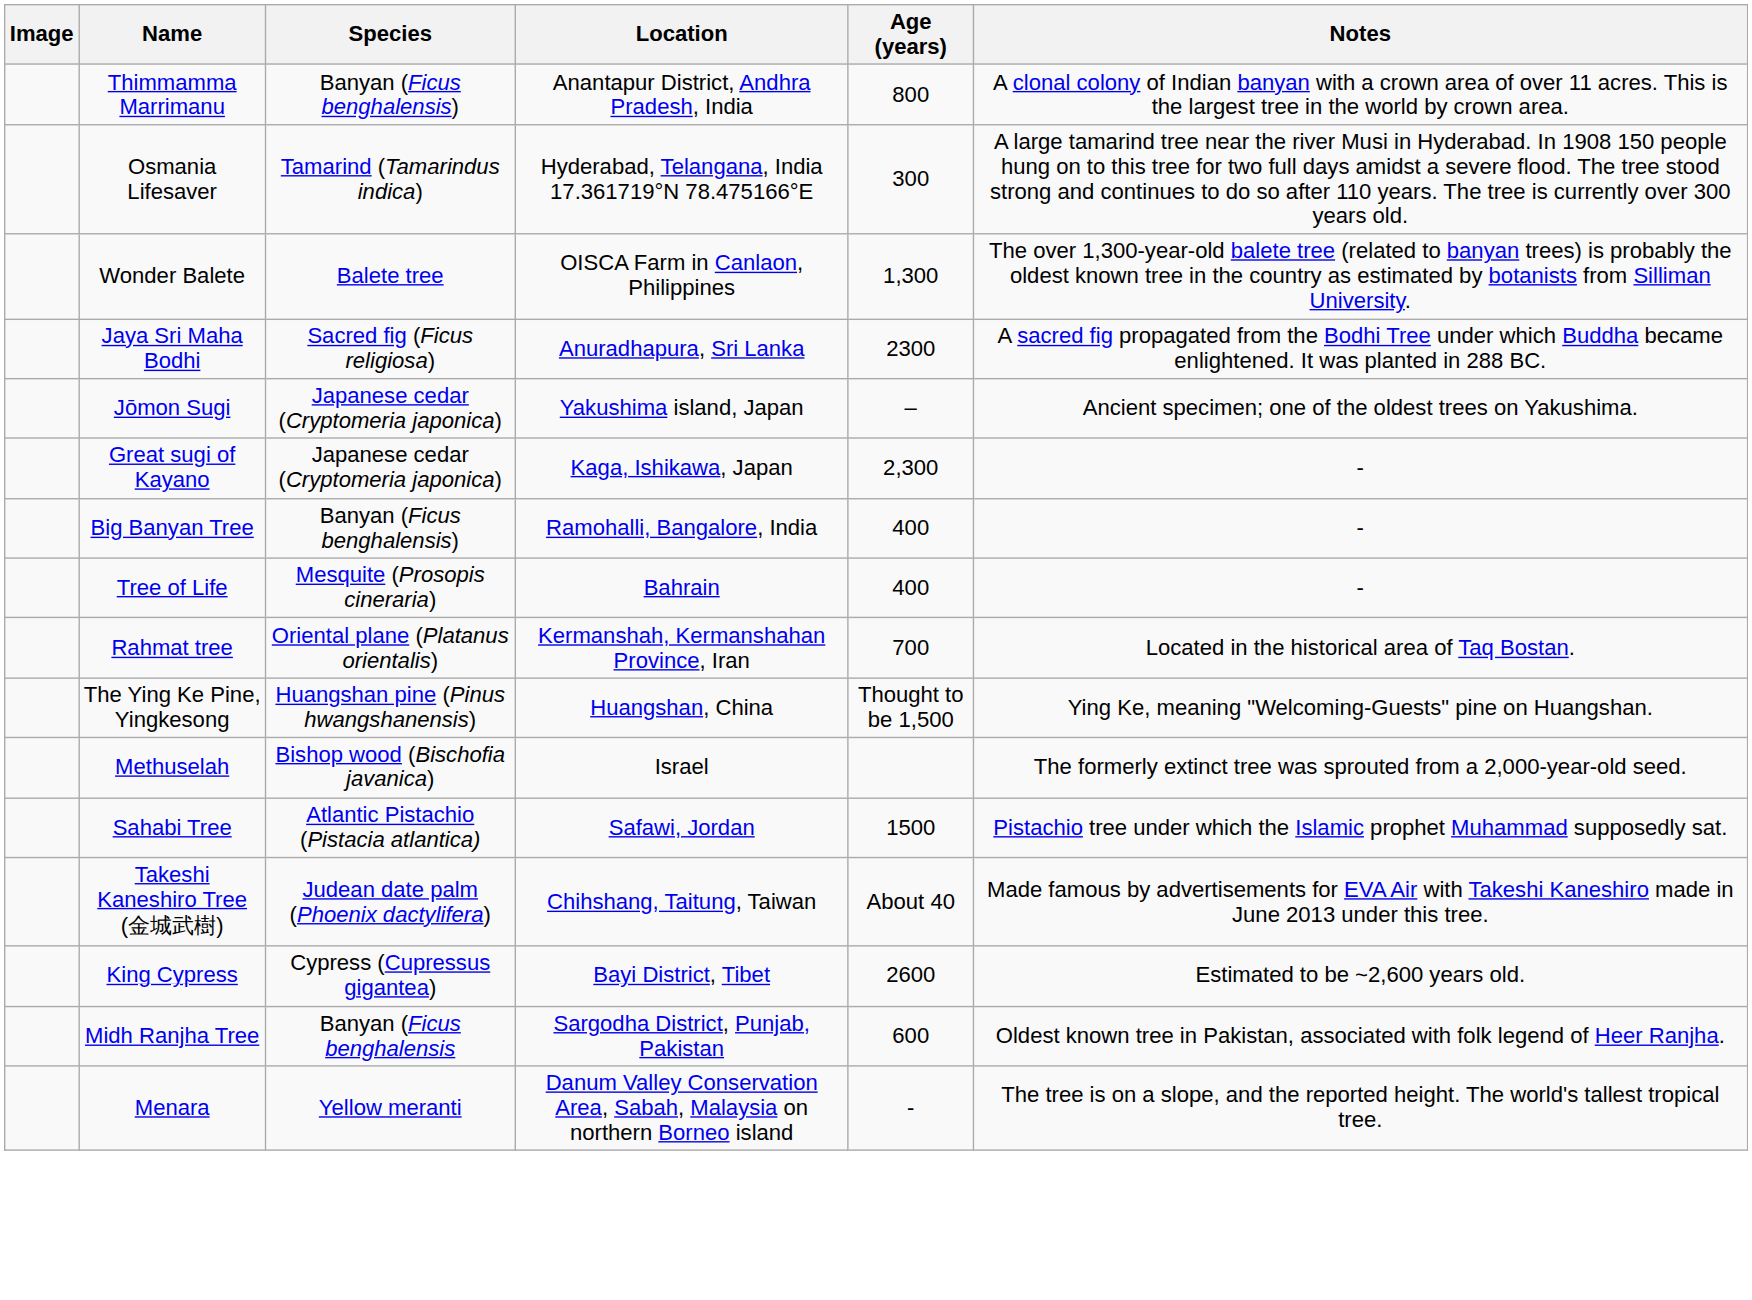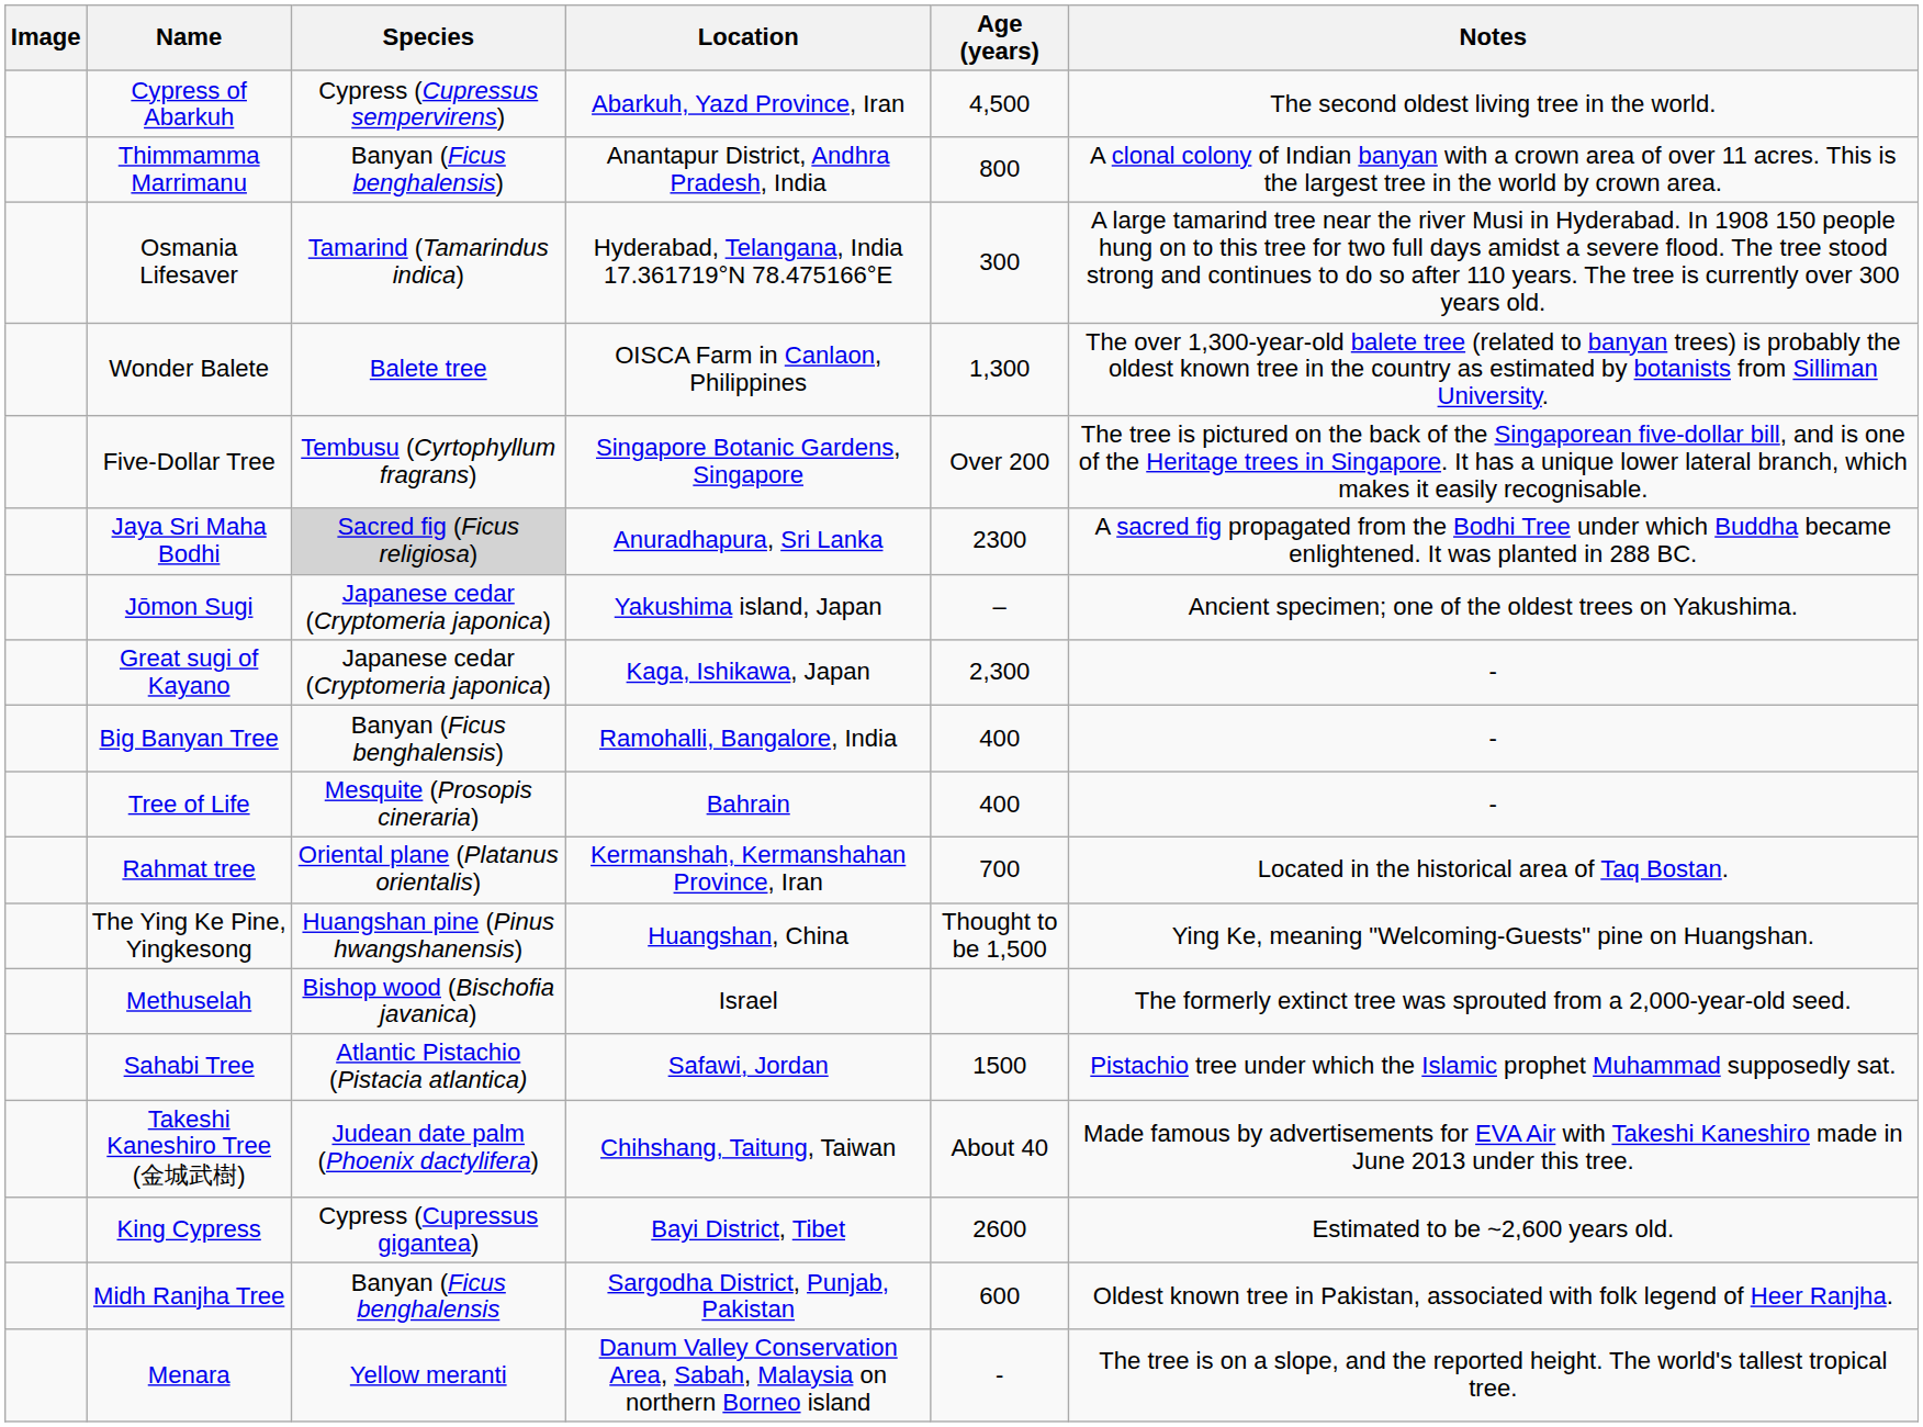 <table class="sortable wikitable" style="text-align:center; width:100%;">
 <tr>
 <th>Image</th>
 <th>Name</th>
 <th>Species</th>
 <th>Location</th>
 <th>Age (years)</th>
 <th>Notes</th>
+</tr>
+<tr>
+<td></td>
+<td><a href='#'>Cypress of Abarkuh</a></td>
+<td>Cypress (<em><a href='#'>Cupressus sempervirens</a></em>)</td>
+<td><a href='#'>Abarkuh, Yazd Province</a>, Iran</td>
+<td>4,500</td>
+<td>The second oldest living tree in the world.</td>
 </tr>
 <tr>
 <td></td>
 <td><a href='#'>Thimmamma Marrimanu</a></td>
 <td>Banyan (<em><a href='#'>Ficus benghalensis</a></em>)</td>
 <td>Anantapur District, <a href='#'>Andhra Pradesh</a>, India <br><small> </small></td>
 <td>800</td>
 <td>A <a href='#'>clonal colony</a> of Indian <a href='#'>banyan</a> with a crown area of over 11 acres. This is the largest tree in the world by crown area.</td>
 </tr>
 <tr>
 <td></td>
 <td>Osmania Lifesaver</td>
 <td><a href='#'>Tamarind</a> (<em>Tamarindus indica</em>)</td>
 <td>Hyderabad, <a href='#'>Telangana</a>, India<br>17.361719°N 78.475166°E<br><small> </small></td>
 <td>300</td>
 <td>A large tamarind tree near the river Musi in Hyderabad. In 1908 150 people hung on to this tree for two full days amidst a severe flood. The tree stood strong and continues to do so after 110 years. The tree is currently over 300 years old.</td>
 </tr>
 <tr>
 <td></td>
 <td>Wonder Balete</td>
 <td><a href='#'>Balete tree</a></td>
 <td>OISCA Farm in <a href='#'>Canlaon</a>, Philippines</td>
 <td>1,300</td>
 <td>The over 1,300-year-old <a href='#'>balete tree</a> (related to <a href='#'>banyan</a> trees) is probably the oldest known tree in the country as estimated by <a href='#'>botanists</a> from <a href='#'>Silliman University</a>.</td>
 </tr>
 <tr>
 <td></td>
+<td>Five-Dollar Tree</td>
+<td><a href='#'>Tembusu</a> (<em>Cyrtophyllum fragrans</em>)</td>
+<td><a href='#'>Singapore Botanic Gardens</a>, <a href='#'>Singapore</a></td>
+<td>Over 200</td>
+<td>The tree is pictured on the back of the <a href='#'>Singaporean five-dollar bill</a>, and is one of the <a href='#'>Heritage trees in Singapore</a>. It has a unique lower lateral branch, which makes it easily recognisable.</td>
+</tr>
+<tr>
+<td></td>
 <td><a href='#'>Jaya Sri Maha Bodhi</a></td>
-<td><a href='#'>Sacred fig</a> (<em>Ficus religiosa</em>)</td>
+<td style="background: lightgrey;"><a href='#'>Sacred fig</a> (<em>Ficus religiosa</em>)</td>
 <td><a href='#'>Anuradhapura</a>, <a href='#'>Sri Lanka</a> <br><small> </small></td>
 <td>2300</td>
 <td>A <a href='#'>sacred fig</a> propagated from the <a href='#'>Bodhi Tree</a> under which <a href='#'>Buddha</a> became enlightened. It was planted in 288 BC.</td>
 </tr>
 <tr>
 <td></td>
 <td><a href='#'>Jōmon Sugi</a></td>
 <td><a href='#'>Japanese cedar</a> (<em>Cryptomeria japonica</em>)</td>
 <td><a href='#'>Yakushima</a> island, Japan <br><small> </small></td>
 <td>–</td>
 <td>Ancient specimen; one of the oldest trees on Yakushima.</td>
 </tr>
 <tr>
 <td></td>
 <td><a href='#'>Great sugi of Kayano</a></td>
 <td>Japanese cedar (<em>Cryptomeria japonica</em>)</td>
 <td><a href='#'>Kaga, Ishikawa</a>, Japan <br><small> </small></td>
 <td>2,300</td>
 <td>-</td>
 </tr>
 <tr>
 <td></td>
 <td><a href='#'>Big Banyan Tree</a></td>
 <td>Banyan (<em>Ficus benghalensis</em>)</td>
 <td><a href='#'>Ramohalli, Bangalore</a>, India <br><small> </small></td>
 <td>400</td>
 <td>-</td>
 </tr>
 <tr>
 <td></td>
 <td><a href='#'>Tree of Life</a></td>
 <td><a href='#'>Mesquite</a> (<em>Prosopis cineraria</em>)</td>
 <td><a href='#'>Bahrain</a> <br><small> </small></td>
 <td>400</td>
 <td>-</td>
 </tr>
 <tr>
 <td></td>
 <td><a href='#'>Rahmat tree</a></td>
 <td><a href='#'>Oriental plane</a> (<em>Platanus orientalis</em>)</td>
 <td><a href='#'>Kermanshah, Kermanshahan Province</a>, Iran</td>
 <td>700</td>
 <td>Located in the historical area of <a href='#'>Taq Bostan</a>.</td>
 </tr>
 <tr>
 <td></td>
 <td>The Ying Ke Pine, Yingkesong</td>
 <td><a href='#'>Huangshan pine</a> (<em>Pinus hwangshanensis</em>)</td>
 <td><a href='#'>Huangshan</a>, China</td>
 <td>Thought to be 1,500</td>
 <td>Ying Ke, meaning "Welcoming-Guests" pine on Huangshan.</td>
 </tr>
 <tr>
 <td></td>
 <td><a href='#'>Methuselah</a></td>
 <td><a href='#'>Bishop wood</a> (<em>Bischofia javanica</em>)</td>
 <td>Israel</td>
 <td></td>
 <td>The formerly extinct tree was sprouted from a 2,000-year-old seed.</td>
 </tr>
 <tr>
 <td></td>
 <td><a href='#'>Sahabi Tree</a></td>
 <td><a href='#'>Atlantic Pistachio</a> (<em>Pistacia atlantica)</em></td>
 <td><a href='#'>Safawi, Jordan</a></td>
 <td>1500</td>
 <td><a href='#'>Pistachio</a> tree under which the <a href='#'>Islamic</a> prophet <a href='#'>Muhammad</a> supposedly sat.</td>
 </tr>
 <tr>
 <td></td>
 <td><a href='#'>Takeshi Kaneshiro Tree</a><br>(金城武樹)</td>
 <td><a href='#'>Judean date palm</a> (<em><a href='#'>Phoenix dactylifera</a></em>)</td>
 <td><a href='#'>Chihshang, Taitung</a>, Taiwan</td>
 <td>About 40</td>
 <td>Made famous by advertisements for <a href='#'>EVA Air</a> with <a href='#'>Takeshi Kaneshiro</a> made in June 2013 under this tree.</td>
 </tr>
 <tr>
 <td></td>
 <td><a href='#'>King Cypress</a></td>
 <td>Cypress (<a href='#'>Cupressus gigantea</a>)</td>
 <td><a href='#'>Bayi District</a>, <a href='#'>Tibet</a></td>
 <td>2600</td>
 <td>Estimated to be ~2,600 years old.</td>
 </tr>
 <tr>
 <td></td>
 <td><a href='#'>Midh Ranjha Tree</a></td>
 <td>Banyan (<em><a href='#'>Ficus benghalensis</a></em></td>
 <td><a href='#'>Sargodha District</a>, <a href='#'>Punjab, Pakistan</a></td>
 <td>600</td>
 <td>Oldest known tree in Pakistan, associated with folk legend of <a href='#'>Heer Ranjha</a>.</td>
 </tr>
 <tr>
 <td></td>
 <td><a href='#'>Menara</a></td>
 <td><a href='#'>Yellow meranti</a></td>
 <td><a href='#'>Danum Valley Conservation Area</a>, <a href='#'>Sabah</a>, <a href='#'>Malaysia</a> on northern <a href='#'>Borneo</a> island</td>
 <td>-</td>
 <td>The tree is on a slope, and the reported  height. The world's tallest tropical tree.</td>
 </tr>
 </table>
